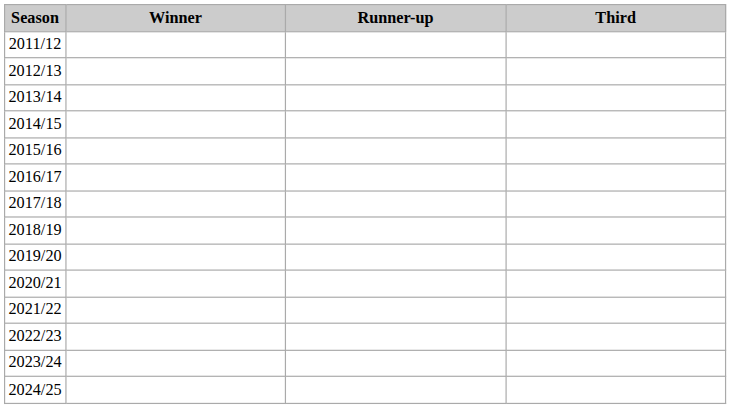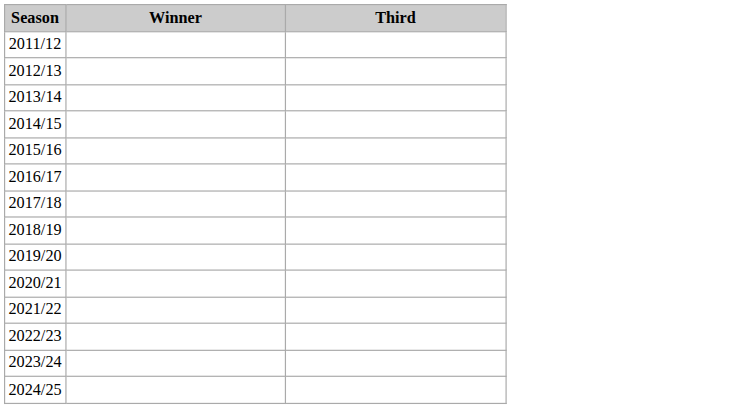 <table class="wikitable plainrowheaders" style="background:#fff; font-size:86%; line-height:16px; border:grey solid 1px; border-collapse:collapse;">
 <tr style="background:#ccc; text-align:center;">
 <th style="background:#ccc;" width="40">Season</th>
 <th style="background:#ccc;" width="180">Winner</th>
-<th style="background:#ccc;" width="180">Runner-up</th>
 <th style="background:#ccc;" width="180">Third</th>
 </tr>
 <tr>
 <td style="text-align: center;">2011/12</td>
-<td></td>
 <td></td>
 <td></td>
 </tr>
 <tr>
 <td style="text-align: center;">2012/13</td>
 <td></td>
 <td></td>
-<td></td>
 </tr>
 <tr>
 <td style="text-align: center;">2013/14</td>
-<td></td>
 <td></td>
 <td></td>
 </tr>
 <tr>
 <td style="text-align: center;">2014/15</td>
 <td></td>
 <td></td>
-<td></td>
 </tr>
 <tr>
 <td style="text-align: center;">2015/16</td>
-<td></td>
 <td></td>
 <td></td>
 </tr>
 <tr>
 <td style="text-align: center;">2016/17</td>
 <td></td>
 <td></td>
-<td></td>
 </tr>
 <tr>
 <td style="text-align: center;">2017/18</td>
-<td></td>
 <td></td>
 <td></td>
 </tr>
 <tr>
 <td style="text-align: center;">2018/19</td>
 <td></td>
 <td></td>
-<td></td>
 </tr>
 <tr>
 <td style="text-align: center;">2019/20</td>
-<td></td>
 <td></td>
 <td></td>
 </tr>
 <tr>
 <td style="text-align: center;">2020/21</td>
 <td></td>
 <td></td>
-<td></td>
 </tr>
 <tr>
 <td style="text-align: center;">2021/22</td>
-<td></td>
 <td></td>
 <td></td>
 </tr>
 <tr>
 <td style="text-align: center;">2022/23</td>
 <td></td>
 <td></td>
-<td></td>
 </tr>
 <tr>
 <td style="text-align: center;">2023/24</td>
-<td></td>
 <td></td>
 <td></td>
 </tr>
 <tr>
 <td style="text-align: center;">2024/25</td>
 <td></td>
 <td></td>
-<td></td>
 </tr>
 </table>
